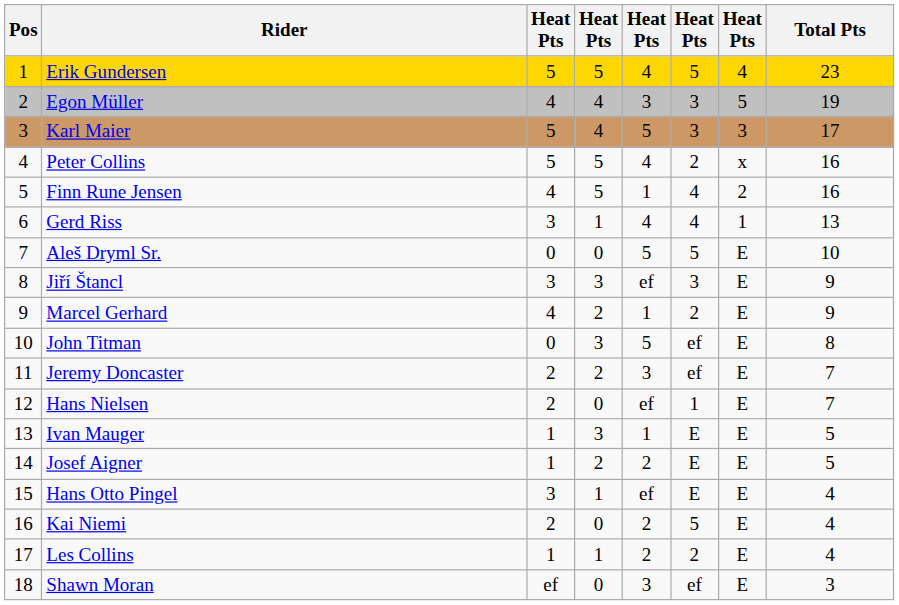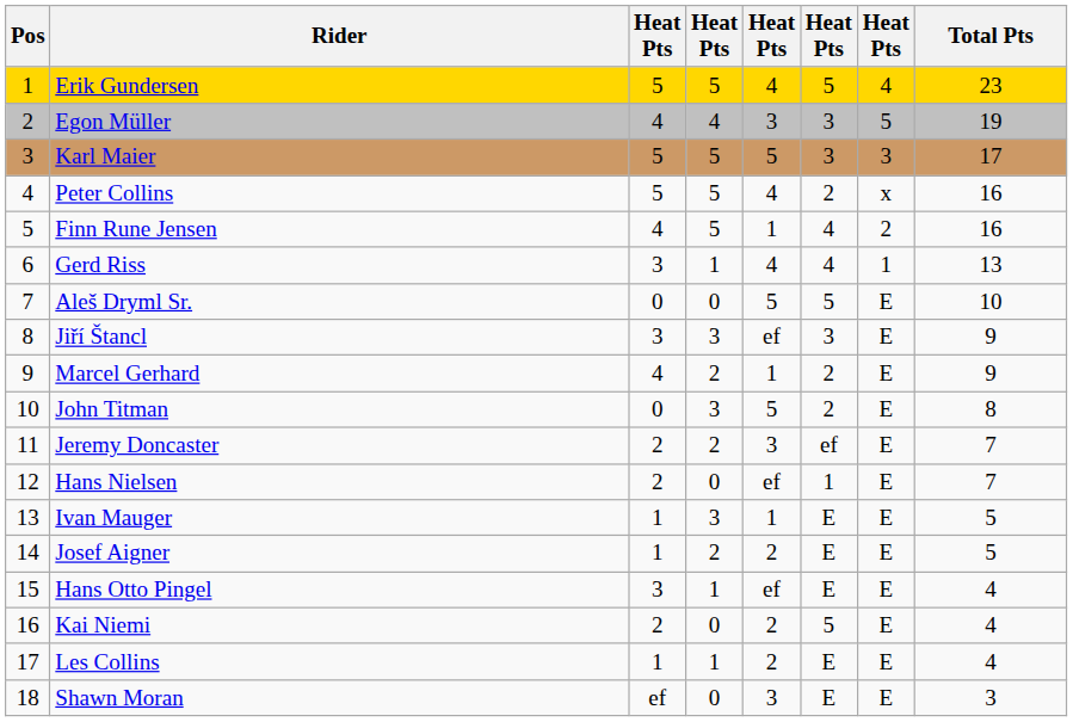 <table class="wikitable" style="font-size: 100%">
 <tr>
 <th width=20>Pos</th>
 <th width=400>Rider</th>
 <th width=20>Heat Pts</th>
 <th width=20>Heat Pts</th>
 <th width=20>Heat Pts</th>
 <th width=20>Heat Pts</th>
 <th width=20>Heat Pts</th>
 <th width=100>Total Pts</th>
 </tr>
 <tr align=center style="background-color: gold;">
 <td>1</td>
 <td align="left"> <a href='#'>Erik Gundersen</a></td>
 <td>5</td>
 <td>5</td>
 <td>4</td>
 <td>5</td>
 <td>4</td>
 <td>23</td>
 </tr>
 <tr align=center style="background-color: silver;">
 <td>2</td>
 <td align="left"> <a href='#'>Egon Müller</a></td>
 <td>4</td>
 <td>4</td>
 <td>3</td>
 <td>3</td>
 <td>5</td>
 <td>19</td>
 </tr>
 <tr align=center style="background-color: #cc9966;">
 <td>3</td>
 <td align="left"> <a href='#'>Karl Maier</a></td>
 <td>5</td>
-<td>4</td>
+<td>5</td>
 <td>5</td>
 <td>3</td>
 <td>3</td>
 <td>17</td>
 </tr>
 <tr align=center>
 <td>4</td>
 <td align="left"> <a href='#'>Peter Collins</a></td>
 <td>5</td>
 <td>5</td>
 <td>4</td>
 <td>2</td>
 <td>x</td>
 <td>16</td>
 </tr>
 <tr align=center>
 <td>5</td>
 <td align="left"> <a href='#'>Finn Rune Jensen</a></td>
 <td>4</td>
 <td>5</td>
 <td>1</td>
 <td>4</td>
 <td>2</td>
 <td>16</td>
 </tr>
 <tr align=center>
 <td>6</td>
 <td align="left"> <a href='#'>Gerd Riss</a></td>
 <td>3</td>
 <td>1</td>
 <td>4</td>
 <td>4</td>
 <td>1</td>
 <td>13</td>
 </tr>
 <tr align=center>
 <td>7</td>
 <td align="left"> <a href='#'>Aleš Dryml Sr.</a></td>
 <td>0</td>
 <td>0</td>
 <td>5</td>
 <td>5</td>
 <td>E</td>
 <td>10</td>
 </tr>
 <tr align=center>
 <td>8</td>
 <td align="left"> <a href='#'>Jiří Štancl</a></td>
 <td>3</td>
 <td>3</td>
 <td>ef</td>
 <td>3</td>
 <td>E</td>
 <td>9</td>
 </tr>
 <tr align=center>
 <td>9</td>
 <td align="left"> <a href='#'>Marcel Gerhard</a></td>
 <td>4</td>
 <td>2</td>
 <td>1</td>
 <td>2</td>
 <td>E</td>
 <td>9</td>
 </tr>
 <tr align=center>
 <td>10</td>
 <td align="left"> <a href='#'>John Titman</a></td>
 <td>0</td>
 <td>3</td>
 <td>5</td>
-<td>ef</td>
+<td>2</td>
 <td>E</td>
 <td>8</td>
 </tr>
 <tr align=center>
 <td>11</td>
 <td align="left"> <a href='#'>Jeremy Doncaster</a></td>
 <td>2</td>
 <td>2</td>
 <td>3</td>
 <td>ef</td>
 <td>E</td>
 <td>7</td>
 </tr>
 <tr align=center>
 <td>12</td>
 <td align="left"> <a href='#'>Hans Nielsen</a></td>
 <td>2</td>
 <td>0</td>
 <td>ef</td>
 <td>1</td>
 <td>E</td>
 <td>7</td>
 </tr>
 <tr align=center>
 <td>13</td>
 <td align="left"> <a href='#'>Ivan Mauger</a></td>
 <td>1</td>
 <td>3</td>
 <td>1</td>
 <td>E</td>
 <td>E</td>
 <td>5</td>
 </tr>
 <tr align=center>
 <td>14</td>
 <td align="left"> <a href='#'>Josef Aigner</a></td>
 <td>1</td>
 <td>2</td>
 <td>2</td>
 <td>E</td>
 <td>E</td>
 <td>5</td>
 </tr>
 <tr align=center>
 <td>15</td>
 <td align="left"> <a href='#'>Hans Otto Pingel</a></td>
 <td>3</td>
 <td>1</td>
 <td>ef</td>
 <td>E</td>
 <td>E</td>
 <td>4</td>
 </tr>
 <tr align=center>
 <td>16</td>
 <td align="left"> <a href='#'>Kai Niemi</a></td>
 <td>2</td>
 <td>0</td>
 <td>2</td>
 <td>5</td>
 <td>E</td>
 <td>4</td>
 </tr>
 <tr align=center>
 <td>17</td>
 <td align="left"> <a href='#'>Les Collins</a></td>
 <td>1</td>
 <td>1</td>
 <td>2</td>
-<td>2</td>
+<td>E</td>
 <td>E</td>
 <td>4</td>
 </tr>
 <tr align=center>
 <td>18</td>
 <td align="left"> <a href='#'>Shawn Moran</a></td>
 <td>ef</td>
 <td>0</td>
 <td>3</td>
-<td>ef</td>
+<td>E</td>
 <td>E</td>
 <td>3</td>
 </tr>
 </table>
